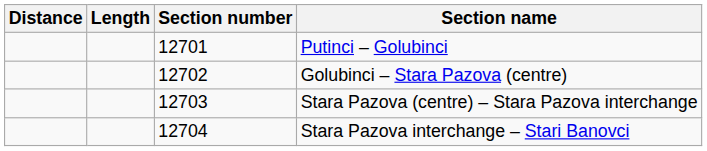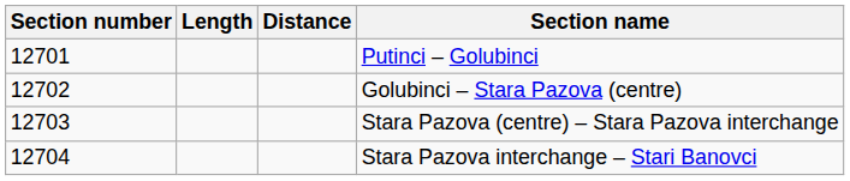 <table class="wikitable">
 <tr>
+<th>Section number</th>
+<th>Length</th>
 <th>Distance</th>
-<th>Length</th>
-<th>Section number</th>
 <th>Section name</th>
 </tr>
 <tr>
+<td>12701</td>
 <td></td>
 <td></td>
-<td>12701</td>
 <td><a href='#'>Putinci</a> – <a href='#'>Golubinci</a></td>
 </tr>
 <tr>
+<td>12702</td>
 <td></td>
 <td></td>
-<td>12702</td>
 <td>Golubinci – <a href='#'>Stara Pazova</a> (centre)</td>
 </tr>
 <tr>
+<td>12703</td>
 <td></td>
 <td></td>
-<td>12703</td>
 <td>Stara Pazova (centre) – Stara Pazova interchange</td>
 </tr>
 <tr>
+<td>12704</td>
 <td></td>
 <td></td>
-<td>12704</td>
 <td>Stara Pazova interchange – <a href='#'>Stari Banovci</a></td>
 </tr>
 </table>
